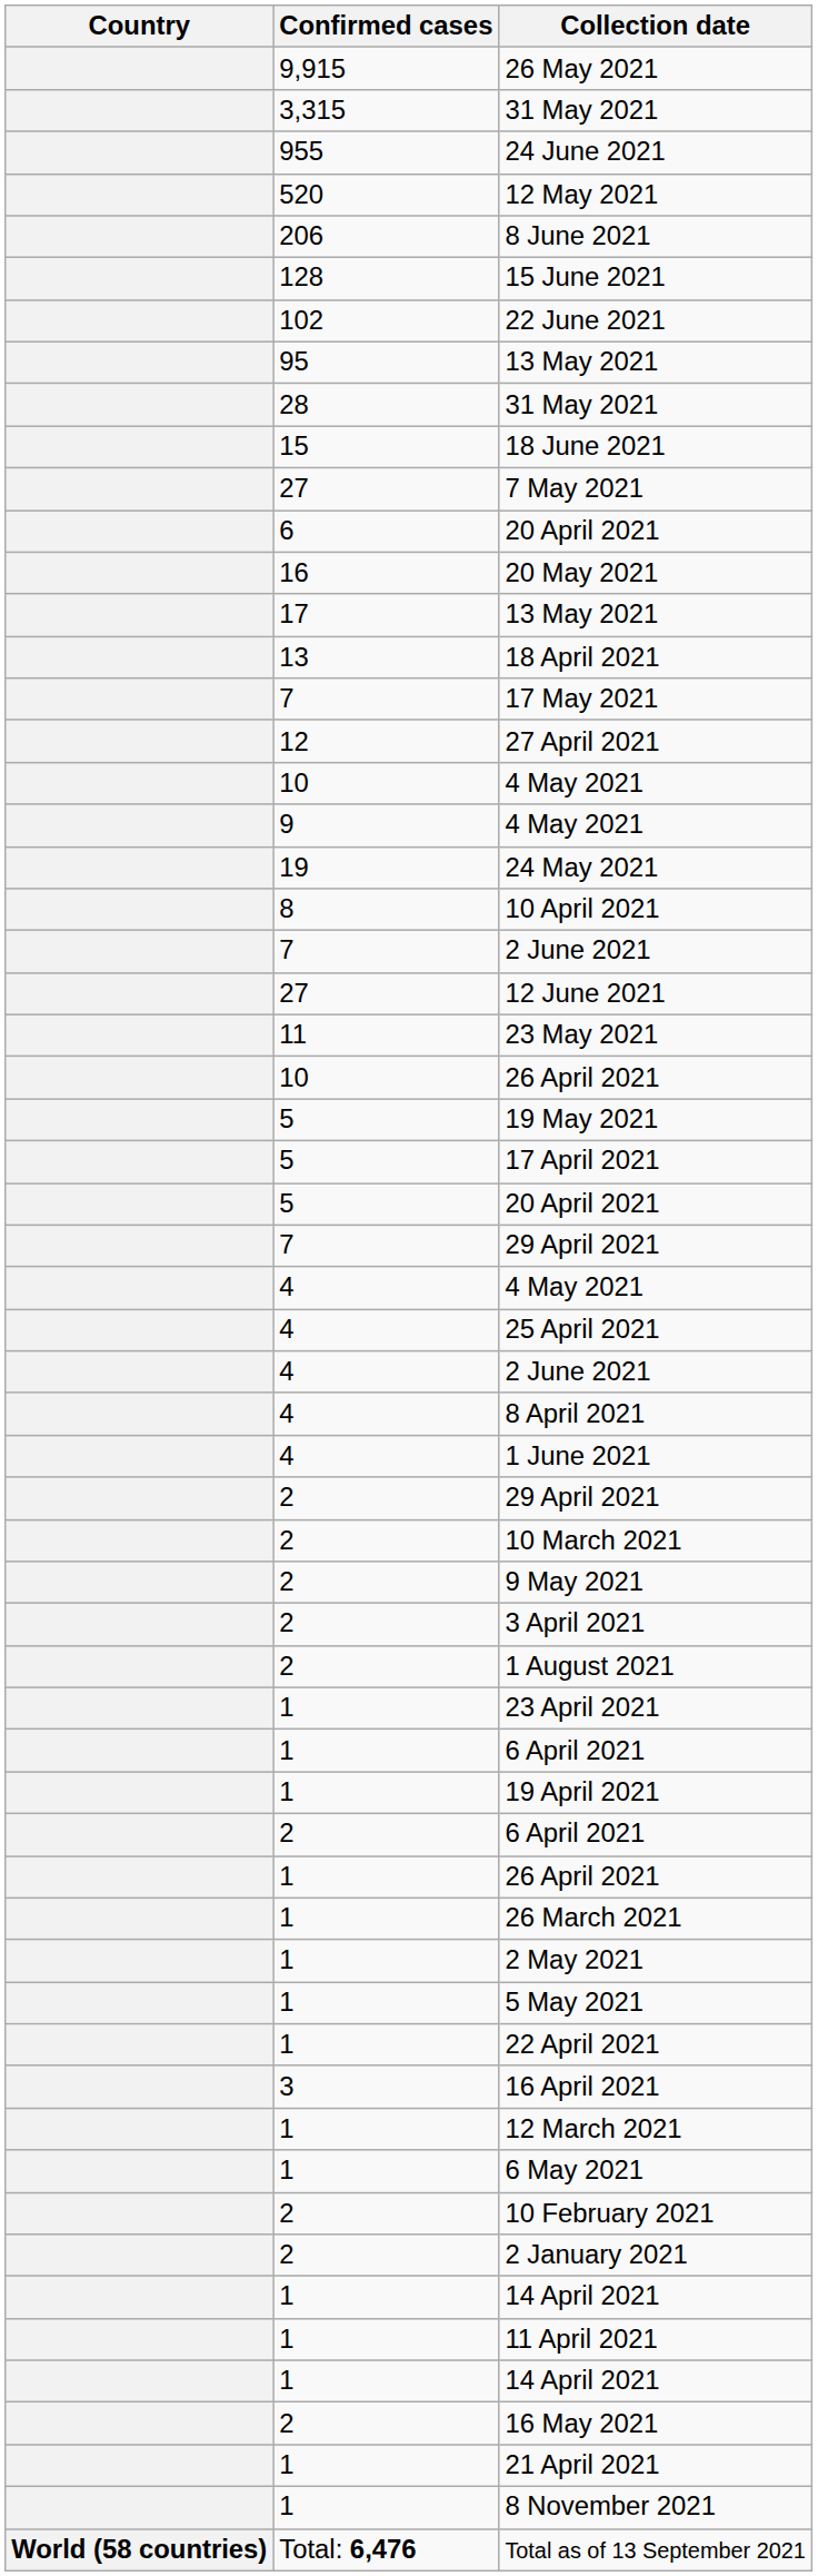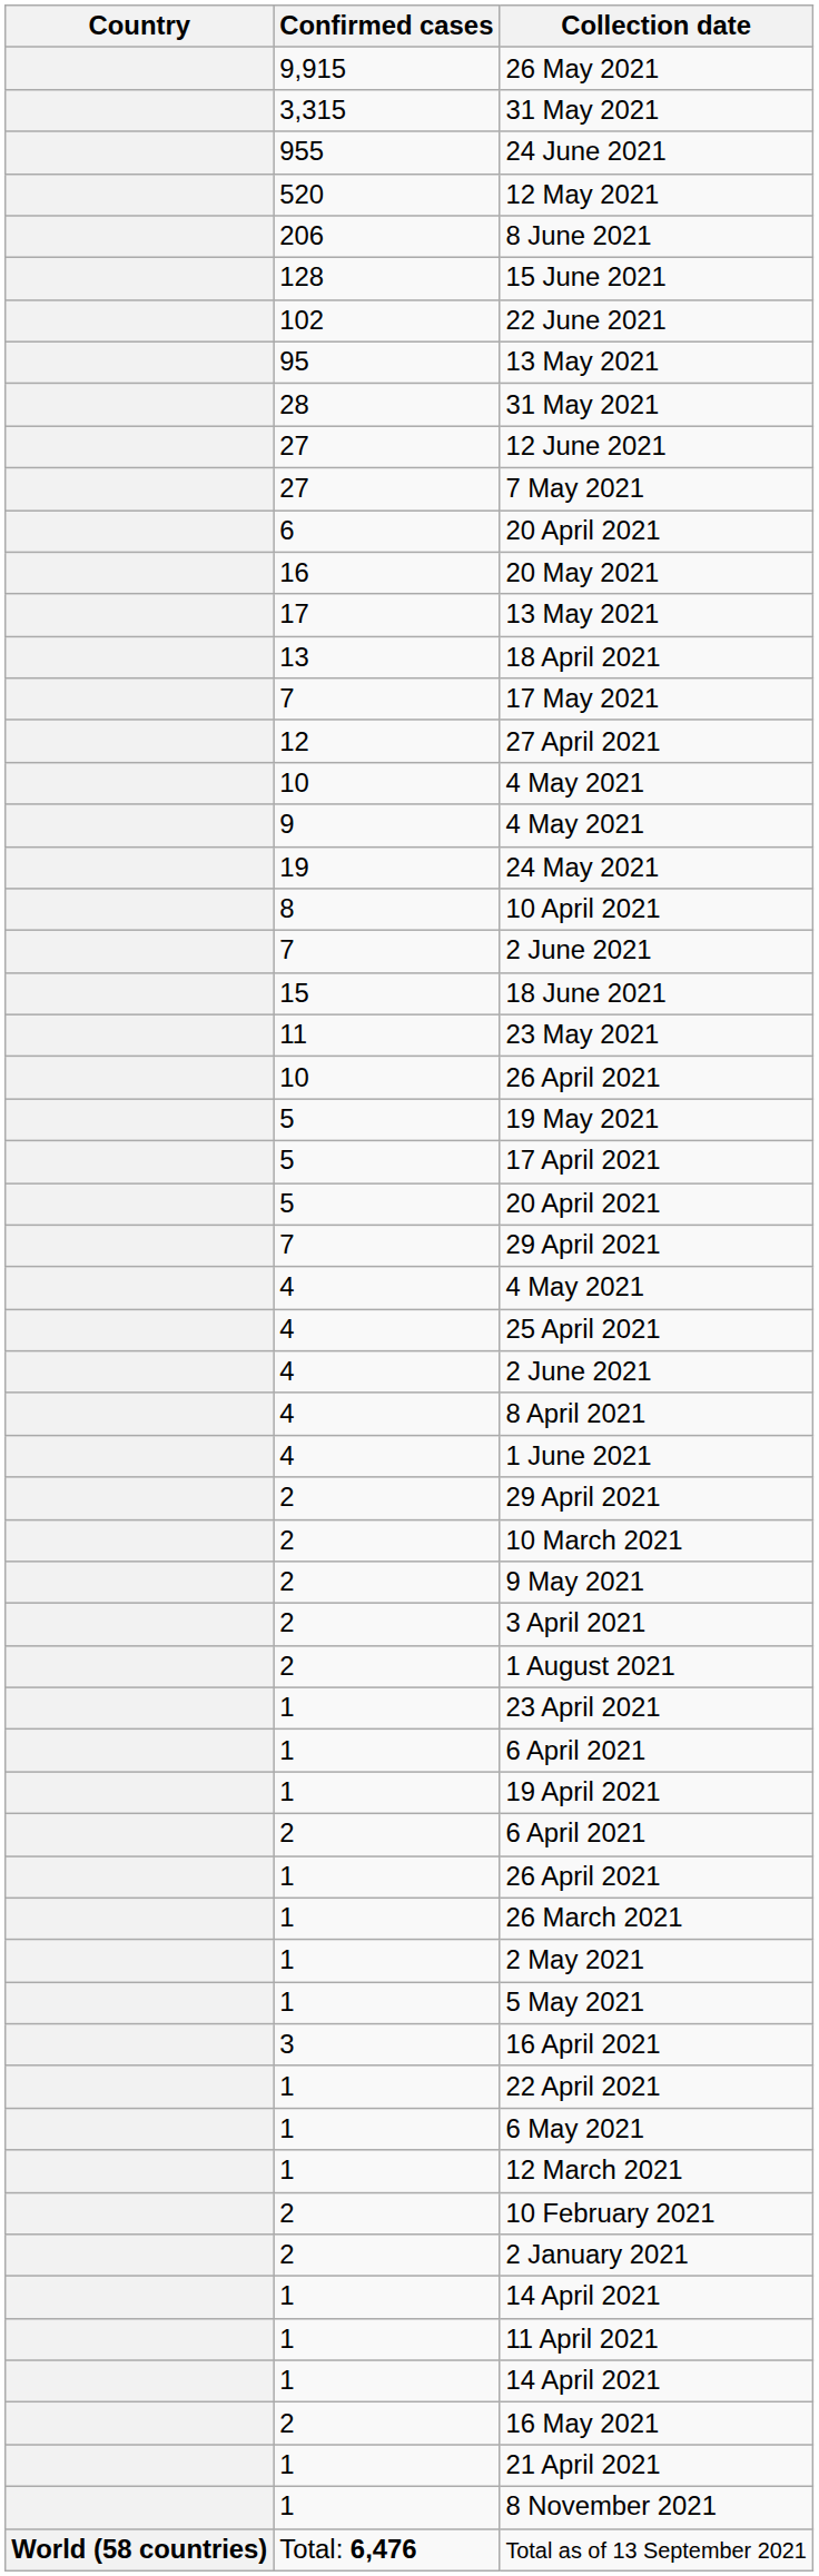 <table class="wikitable sortable plainrowheaders">
 <tr>
 <th scope="col">Country</th>
 <th scope="col">Confirmed cases</th>
 <th scope="col">Collection date</th>
 </tr>
 <tr>
 <th scope="row"></th>
 <td>9,915</td>
 <td>26 May 2021</td>
 </tr>
 <tr>
 <th scope="row"></th>
 <td>3,315</td>
 <td>31 May 2021</td>
 </tr>
 <tr>
 <th scope="row"></th>
 <td>955</td>
 <td>24 June 2021</td>
 </tr>
 <tr>
 <th scope="row"></th>
 <td>520</td>
 <td>12 May 2021</td>
 </tr>
 <tr>
 <th scope="row"></th>
 <td>206</td>
 <td>8 June 2021</td>
 </tr>
 <tr>
 <th scope="row"></th>
 <td>128</td>
 <td>15 June 2021</td>
 </tr>
 <tr>
 <th scope="row"></th>
 <td>102</td>
 <td>22 June 2021</td>
 </tr>
 <tr>
 <th scope="row"></th>
 <td>95</td>
 <td>13 May 2021</td>
 </tr>
 <tr>
 <th scope="row"></th>
 <td>28</td>
 <td>31 May 2021</td>
 </tr>
 <tr>
 <th scope="row"></th>
-<td>15</td>
-<td>18 June 2021</td>
+<td>27</td>
+<td>12 June 2021</td>
 </tr>
 <tr>
 <th scope="row"></th>
 <td>27</td>
 <td>7 May 2021</td>
 </tr>
 <tr>
 <th scope="row"></th>
 <td>6</td>
 <td>20 April 2021</td>
 </tr>
 <tr>
 <th scope="row"></th>
 <td>16</td>
 <td>20 May 2021</td>
 </tr>
 <tr>
 <th scope="row"></th>
 <td>17</td>
 <td>13 May 2021</td>
 </tr>
 <tr>
 <th scope="row"></th>
 <td>13</td>
 <td>18 April 2021</td>
 </tr>
 <tr>
 <th scope="row"></th>
 <td>7</td>
 <td>17 May 2021</td>
 </tr>
 <tr>
 <th scope="row"></th>
 <td>12</td>
 <td>27 April 2021</td>
 </tr>
 <tr>
 <th scope="row"></th>
 <td>10</td>
 <td>4 May 2021</td>
 </tr>
 <tr>
 <th scope="row"></th>
 <td>9</td>
 <td>4 May 2021</td>
 </tr>
 <tr>
 <th scope="row"></th>
 <td>19</td>
 <td>24 May 2021</td>
 </tr>
 <tr>
 <th scope="row"></th>
 <td>8</td>
 <td>10 April 2021</td>
 </tr>
 <tr>
 <th scope="row"></th>
 <td>7</td>
 <td>2 June 2021</td>
 </tr>
 <tr>
 <th scope="row"></th>
-<td>27</td>
-<td>12 June 2021</td>
+<td>15</td>
+<td>18 June 2021</td>
 </tr>
 <tr>
 <th scope="row"></th>
 <td>11</td>
 <td>23 May 2021</td>
 </tr>
 <tr>
 <th scope="row"></th>
 <td>10</td>
 <td>26 April 2021</td>
 </tr>
 <tr>
 <th scope="row"></th>
 <td>5</td>
 <td>19 May 2021</td>
 </tr>
 <tr>
 <th scope="row"></th>
 <td>5</td>
 <td>17 April 2021</td>
 </tr>
 <tr>
 <th scope="row"></th>
 <td>5</td>
 <td>20 April 2021</td>
 </tr>
 <tr>
 <th scope="row"></th>
 <td>7</td>
 <td>29 April 2021</td>
 </tr>
 <tr>
 <th scope="row"></th>
 <td>4</td>
 <td>4 May 2021</td>
 </tr>
 <tr>
 <th scope="row"></th>
 <td>4</td>
 <td>25 April 2021</td>
 </tr>
 <tr>
 <th scope="row"></th>
 <td>4</td>
 <td>2 June 2021</td>
 </tr>
 <tr>
 <th scope="row"></th>
 <td>4</td>
 <td>8 April 2021</td>
 </tr>
 <tr>
 <th scope="row"></th>
 <td>4</td>
 <td>1 June 2021</td>
 </tr>
 <tr>
 <th scope="row"></th>
 <td>2</td>
 <td>29 April 2021</td>
 </tr>
 <tr>
 <th scope="row"></th>
 <td>2</td>
 <td>10 March 2021</td>
 </tr>
 <tr>
 <th scope="row"></th>
 <td>2</td>
 <td>9 May 2021</td>
 </tr>
 <tr>
 <th scope="row"></th>
 <td>2</td>
 <td>3 April 2021</td>
 </tr>
 <tr>
 <th scope="row"></th>
 <td>2</td>
 <td>1 August 2021</td>
 </tr>
 <tr>
 <th scope="row"></th>
 <td>1</td>
 <td>23 April 2021</td>
 </tr>
 <tr>
 <th scope="row"></th>
 <td>1</td>
 <td>6 April 2021</td>
 </tr>
 <tr>
 <th scope="row"></th>
 <td>1</td>
 <td>19 April 2021</td>
 </tr>
 <tr>
 <th scope="row"></th>
 <td>2</td>
 <td>6 April 2021</td>
 </tr>
 <tr>
 <th scope="row"></th>
 <td>1</td>
 <td>26 April 2021</td>
 </tr>
 <tr>
 <th scope="row"></th>
 <td>1</td>
 <td>26 March 2021</td>
 </tr>
 <tr>
 <th scope="row"></th>
 <td>1</td>
 <td>2 May 2021</td>
 </tr>
 <tr>
 <th scope="row"></th>
 <td>1</td>
 <td>5 May 2021</td>
 </tr>
 <tr>
 <th scope="row"></th>
-<td>1</td>
-<td>22 April 2021</td>
-</tr>
-<tr>
-<th scope="row"></th>
 <td>3</td>
 <td>16 April 2021</td>
 </tr>
 <tr>
 <th scope="row"></th>
 <td>1</td>
-<td>12 March 2021</td>
+<td>22 April 2021</td>
 </tr>
 <tr>
 <th scope="row"></th>
 <td>1</td>
 <td>6 May 2021</td>
+</tr>
+<tr>
+<th scope="row"></th>
+<td>1</td>
+<td>12 March 2021</td>
 </tr>
 <tr>
 <th scope="row"></th>
 <td>2</td>
 <td>10 February 2021</td>
 </tr>
 <tr>
 <th scope="row"></th>
 <td>2</td>
 <td>2 January 2021</td>
 </tr>
 <tr>
 <th scope="row"></th>
 <td>1</td>
 <td>14 April 2021</td>
 </tr>
 <tr>
 <th scope="row"></th>
 <td>1</td>
 <td>11 April 2021</td>
 </tr>
 <tr>
 <th scope="row"></th>
 <td>1</td>
 <td>14 April 2021</td>
 </tr>
 <tr>
 <th scope="row"></th>
 <td>2</td>
 <td>16 May 2021</td>
 </tr>
 <tr>
 <th scope="row"></th>
 <td>1</td>
 <td>21 April 2021</td>
 </tr>
 <tr>
 <th scope="row"></th>
 <td>1</td>
 <td>8 November 2021</td>
 </tr>
 <tr class="sortbottom">
 <th scope="row"><strong>World</strong> (58 countries)</th>
 <td>Total: <strong>6,476</strong></td>
 <td><small>Total as of 13 September 2021</small></td>
 </tr>
 </table>
